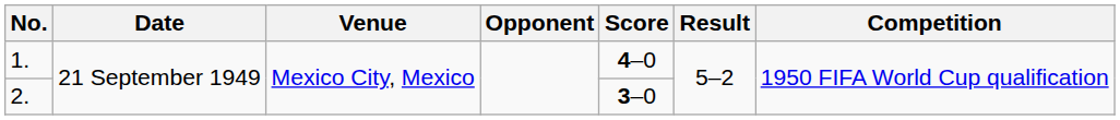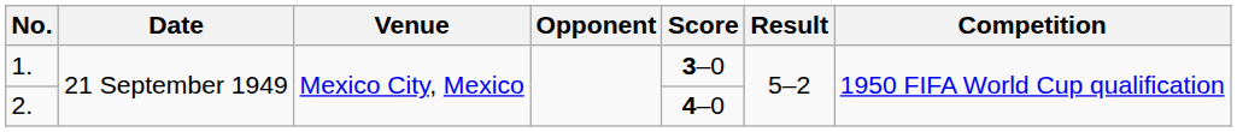 <table class="wikitable">
 <tr>
 <th>No.</th>
 <th>Date</th>
 <th>Venue</th>
 <th>Opponent</th>
 <th>Score</th>
 <th>Result</th>
 <th>Competition</th>
 </tr>
 <tr>
 <td>1.</td>
 <td rowspan=2>21 September 1949</td>
 <td rowspan=2><a href='#'>Mexico City</a>, <a href='#'>Mexico</a></td>
 <td rowspan=2></td>
-<td align=center><strong>4</strong>–0</td>
+<td align=center><strong>3</strong>–0</td>
 <td rowspan=2 align=center>5–2</td>
 <td rowspan=2><a href='#'>1950 FIFA World Cup qualification</a></td>
 </tr>
 <tr>
 <td>2.</td>
-<td align=center><strong>3</strong>–0</td>
+<td align=center><strong>4</strong>–0</td>
 </tr>
 </table>
